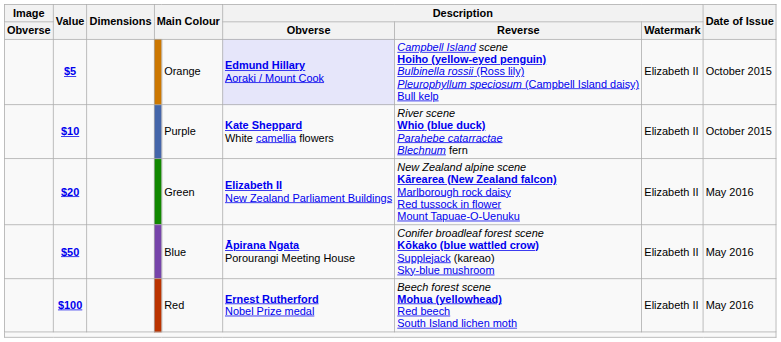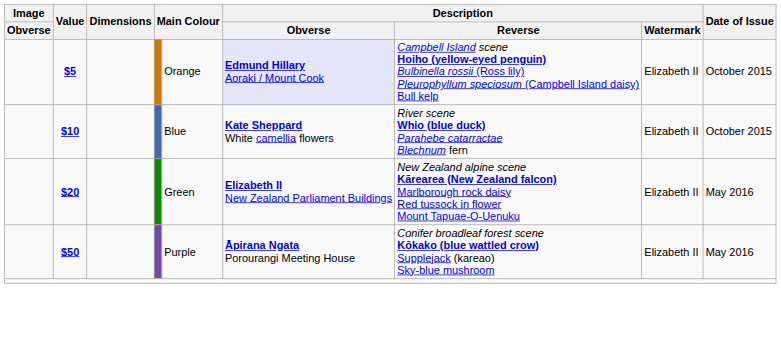 <table class="wikitable" style="font-size: 90%; margin: auto">
 <tr>
 <th>Image</th>
 <th rowspan=2>Value</th>
 <th rowspan=2>Dimensions</th>
 <th rowspan=2 colspan=2>Main Colour</th>
 <th colspan=3>Description</th>
 <th rowspan=2>Date of Issue</th>
 </tr>
 <tr>
 <th>Obverse </th>
 <th>Obverse</th>
 <th>Reverse</th>
 <th>Watermark</th>
 </tr>
 <tr>
 <td style="text-align:center"></td>
 <td style="text-align:center"><strong><a href='#'>$5</a></strong></td>
 <td></td>
 <td style="text-align:center; background:#c70;"></td>
 <td>Orange</td>
 <td style="background: lavender;"><strong><a href='#'>Edmund Hillary</a></strong> <br> <a href='#'>Aoraki / Mount Cook</a> <br></td>
 <td><em><a href='#'>Campbell Island</a> scene</em> <br> <strong><a href='#'>Hoiho (yellow-eyed penguin)</a></strong> <br> <a href='#'><em>Bulbinella rossii</em> (Ross lily)</a> <br> <a href='#'><em>Pleurophyllum speciosum</em> (Campbell Island daisy)</a> <br> <a href='#'>Bull kelp</a></td>
 <td>Elizabeth II</td>
 <td>October 2015</td>
 </tr>
 <tr>
 <td style="text-align:center"></td>
 <td style="text-align:center"><strong><a href='#'>$10</a></strong></td>
 <td></td>
 <td style="text-align:center; background:#46a;"></td>
-<td>Purple</td>
+<td>Blue</td>
 <td><strong><a href='#'>Kate Sheppard</a></strong> <br> White <a href='#'>camellia</a> flowers</td>
 <td><em>River scene</em> <br> <strong><a href='#'>Whio (blue duck)</a></strong> <br> <em><a href='#'>Parahebe catarractae</a></em> <br> <em><a href='#'>Blechnum</a></em> fern</td>
 <td>Elizabeth II</td>
 <td>October 2015</td>
 </tr>
 <tr>
 <td style="text-align:center"></td>
 <td style="text-align:center"><strong><a href='#'>$20</a></strong></td>
 <td></td>
 <td style="text-align:center; background:#180;"></td>
 <td>Green</td>
 <td><strong><a href='#'>Elizabeth II</a></strong><br> <a href='#'>New Zealand Parliament Buildings</a></td>
 <td><em>New Zealand alpine scene</em> <br> <strong><a href='#'>Kārearea (New Zealand falcon)</a></strong> <br> <a href='#'>Marlborough rock daisy</a> <br> <a href='#'>Red tussock in flower</a> <br> <a href='#'>Mount Tapuae-O-Uenuku</a></td>
 <td>Elizabeth II</td>
 <td>May 2016</td>
 </tr>
 <tr>
 <td style="text-align:center"></td>
 <td style="text-align:center"><strong><a href='#'>$50</a></strong></td>
 <td></td>
 <td style="text-align:center; background:#74a;"></td>
-<td>Blue</td>
+<td>Purple</td>
 <td><strong><a href='#'>Āpirana Ngata</a></strong> <br> Porourangi Meeting House</td>
 <td><em>Conifer broadleaf forest scene</em> <br> <strong><a href='#'>Kōkako (blue wattled crow)</a></strong> <br> <a href='#'>Supplejack</a> (kareao)   <br> <a href='#'>Sky-blue mushroom</a></td>
-<td>Elizabeth II</td>
-<td>May 2016</td>
-</tr>
-<tr>
-<td style="text-align:center"></td>
-<td style="text-align:center"><strong><a href='#'>$100</a></strong></td>
-<td></td>
-<td style="text-align:center; background:#b30;"></td>
-<td>Red</td>
-<td><strong><a href='#'>Ernest Rutherford</a></strong> <br> <a href='#'>Nobel Prize medal</a></td>
-<td><em>Beech forest scene</em> <br> <strong><a href='#'>Mohua (yellowhead)</a></strong> <br> <a href='#'>Red beech</a>  <br> <a href='#'>South Island lichen moth</a></td>
 <td>Elizabeth II</td>
 <td>May 2016</td>
 </tr>
 <tr>
 <td colspan=9> </td>
 </tr>
 </table>
